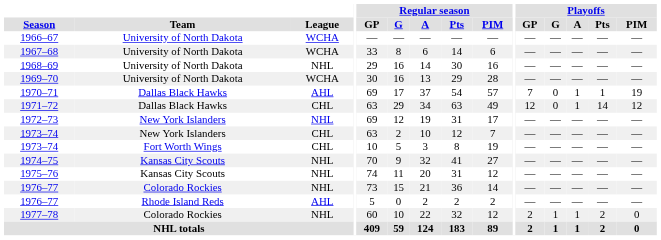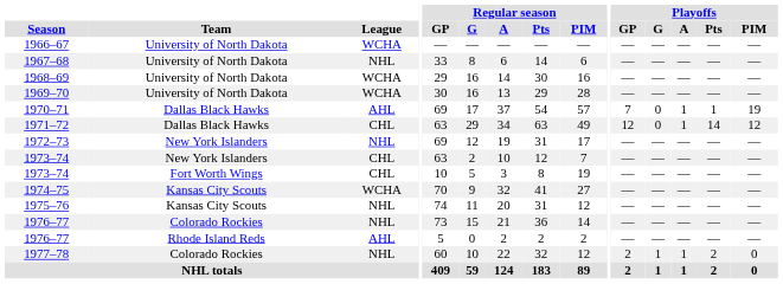 <table border="0" cellpadding="1" cellspacing="0" style="text-align:center; width:60em">
 <tr bgcolor="#e0e0e0">
 <th colspan="3" bgcolor="#ffffff"></th>
 <th rowspan="100" bgcolor="#ffffff"></th>
 <th colspan="5"><a href='#'>Regular season</a></th>
 <th rowspan="100" bgcolor="#ffffff"></th>
 <th colspan="5"><a href='#'>Playoffs</a></th>
 </tr>
 <tr bgcolor="#e0e0e0">
 <th><a href='#'>Season</a></th>
 <th>Team</th>
 <th>League</th>
 <th>GP</th>
 <th><a href='#'>G</a></th>
 <th><a href='#'>A</a></th>
 <th><a href='#'>Pts</a></th>
 <th><a href='#'>PIM</a></th>
 <th>GP</th>
 <th>G</th>
 <th>A</th>
 <th>Pts</th>
 <th>PIM</th>
 </tr>
 <tr>
 <td><a href='#'>1966–67</a></td>
 <td><a href='#'>University of North Dakota</a></td>
 <td><a href='#'>WCHA</a></td>
 <td>—</td>
 <td>—</td>
 <td>—</td>
 <td>—</td>
 <td>—</td>
 <td>—</td>
 <td>—</td>
 <td>—</td>
 <td>—</td>
 <td>—</td>
 </tr>
 <tr bgcolor="#f0f0f0">
 <td><a href='#'>1967–68</a></td>
 <td>University of North Dakota</td>
-<td>WCHA</td>
+<td>NHL</td>
 <td>33</td>
 <td>8</td>
 <td>6</td>
 <td>14</td>
 <td>6</td>
 <td>—</td>
 <td>—</td>
 <td>—</td>
 <td>—</td>
 <td>—</td>
 </tr>
 <tr>
 <td><a href='#'>1968–69</a></td>
 <td>University of North Dakota</td>
-<td>NHL</td>
+<td>WCHA</td>
 <td>29</td>
 <td>16</td>
 <td>14</td>
 <td>30</td>
 <td>16</td>
 <td>—</td>
 <td>—</td>
 <td>—</td>
 <td>—</td>
 <td>—</td>
 </tr>
 <tr bgcolor="#f0f0f0">
 <td><a href='#'>1969–70</a></td>
 <td>University of North Dakota</td>
 <td>WCHA</td>
 <td>30</td>
 <td>16</td>
 <td>13</td>
 <td>29</td>
 <td>28</td>
 <td>—</td>
 <td>—</td>
 <td>—</td>
 <td>—</td>
 <td>—</td>
 </tr>
 <tr>
 <td><a href='#'>1970–71</a></td>
 <td><a href='#'>Dallas Black Hawks</a></td>
 <td><a href='#'>AHL</a></td>
 <td>69</td>
 <td>17</td>
 <td>37</td>
 <td>54</td>
 <td>57</td>
 <td>7</td>
 <td>0</td>
 <td>1</td>
 <td>1</td>
 <td>19</td>
 </tr>
 <tr bgcolor="#f0f0f0">
 <td><a href='#'>1971–72</a></td>
 <td>Dallas Black Hawks</td>
 <td>CHL</td>
 <td>63</td>
 <td>29</td>
 <td>34</td>
 <td>63</td>
 <td>49</td>
 <td>12</td>
 <td>0</td>
 <td>1</td>
 <td>14</td>
 <td>12</td>
 </tr>
 <tr>
 <td><a href='#'>1972–73</a></td>
 <td><a href='#'>New York Islanders</a></td>
 <td><a href='#'>NHL</a></td>
 <td>69</td>
 <td>12</td>
 <td>19</td>
 <td>31</td>
 <td>17</td>
 <td>—</td>
 <td>—</td>
 <td>—</td>
 <td>—</td>
 <td>—</td>
 </tr>
 <tr bgcolor="#f0f0f0">
 <td><a href='#'>1973–74</a></td>
 <td>New York Islanders</td>
 <td>CHL</td>
 <td>63</td>
 <td>2</td>
 <td>10</td>
 <td>12</td>
 <td>7</td>
 <td>—</td>
 <td>—</td>
 <td>—</td>
 <td>—</td>
 <td>—</td>
 </tr>
 <tr>
 <td><a href='#'>1973–74</a></td>
 <td><a href='#'>Fort Worth Wings</a></td>
 <td>CHL</td>
 <td>10</td>
 <td>5</td>
 <td>3</td>
 <td>8</td>
 <td>19</td>
 <td>—</td>
 <td>—</td>
 <td>—</td>
 <td>—</td>
 <td>—</td>
 </tr>
 <tr bgcolor="#f0f0f0">
 <td><a href='#'>1974–75</a></td>
 <td><a href='#'>Kansas City Scouts</a></td>
-<td>NHL</td>
+<td>WCHA</td>
 <td>70</td>
 <td>9</td>
 <td>32</td>
 <td>41</td>
 <td>27</td>
 <td>—</td>
 <td>—</td>
 <td>—</td>
 <td>—</td>
 <td>—</td>
 </tr>
 <tr>
 <td><a href='#'>1975–76</a></td>
 <td>Kansas City Scouts</td>
 <td>NHL</td>
 <td>74</td>
 <td>11</td>
 <td>20</td>
 <td>31</td>
 <td>12</td>
 <td>—</td>
 <td>—</td>
 <td>—</td>
 <td>—</td>
 <td>—</td>
 </tr>
 <tr bgcolor="#f0f0f0">
 <td><a href='#'>1976–77</a></td>
 <td><a href='#'>Colorado Rockies</a></td>
 <td>NHL</td>
 <td>73</td>
 <td>15</td>
 <td>21</td>
 <td>36</td>
 <td>14</td>
 <td>—</td>
 <td>—</td>
 <td>—</td>
 <td>—</td>
 <td>—</td>
 </tr>
 <tr>
 <td><a href='#'>1976–77</a></td>
 <td><a href='#'>Rhode Island Reds</a></td>
 <td><a href='#'>AHL</a></td>
 <td>5</td>
 <td>0</td>
 <td>2</td>
 <td>2</td>
 <td>2</td>
 <td>—</td>
 <td>—</td>
 <td>—</td>
 <td>—</td>
 <td>—</td>
 </tr>
 <tr bgcolor="#f0f0f0">
 <td><a href='#'>1977–78</a></td>
 <td>Colorado Rockies</td>
 <td>NHL</td>
 <td>60</td>
 <td>10</td>
 <td>22</td>
 <td>32</td>
 <td>12</td>
 <td>2</td>
 <td>1</td>
 <td>1</td>
 <td>2</td>
 <td>0</td>
 </tr>
 <tr bgcolor="#e0e0e0">
 <th colspan="3">NHL totals</th>
 <th>409</th>
 <th>59</th>
 <th>124</th>
 <th>183</th>
 <th>89</th>
 <th>2</th>
 <th>1</th>
 <th>1</th>
 <th>2</th>
 <th>0</th>
 </tr>
 </table>
